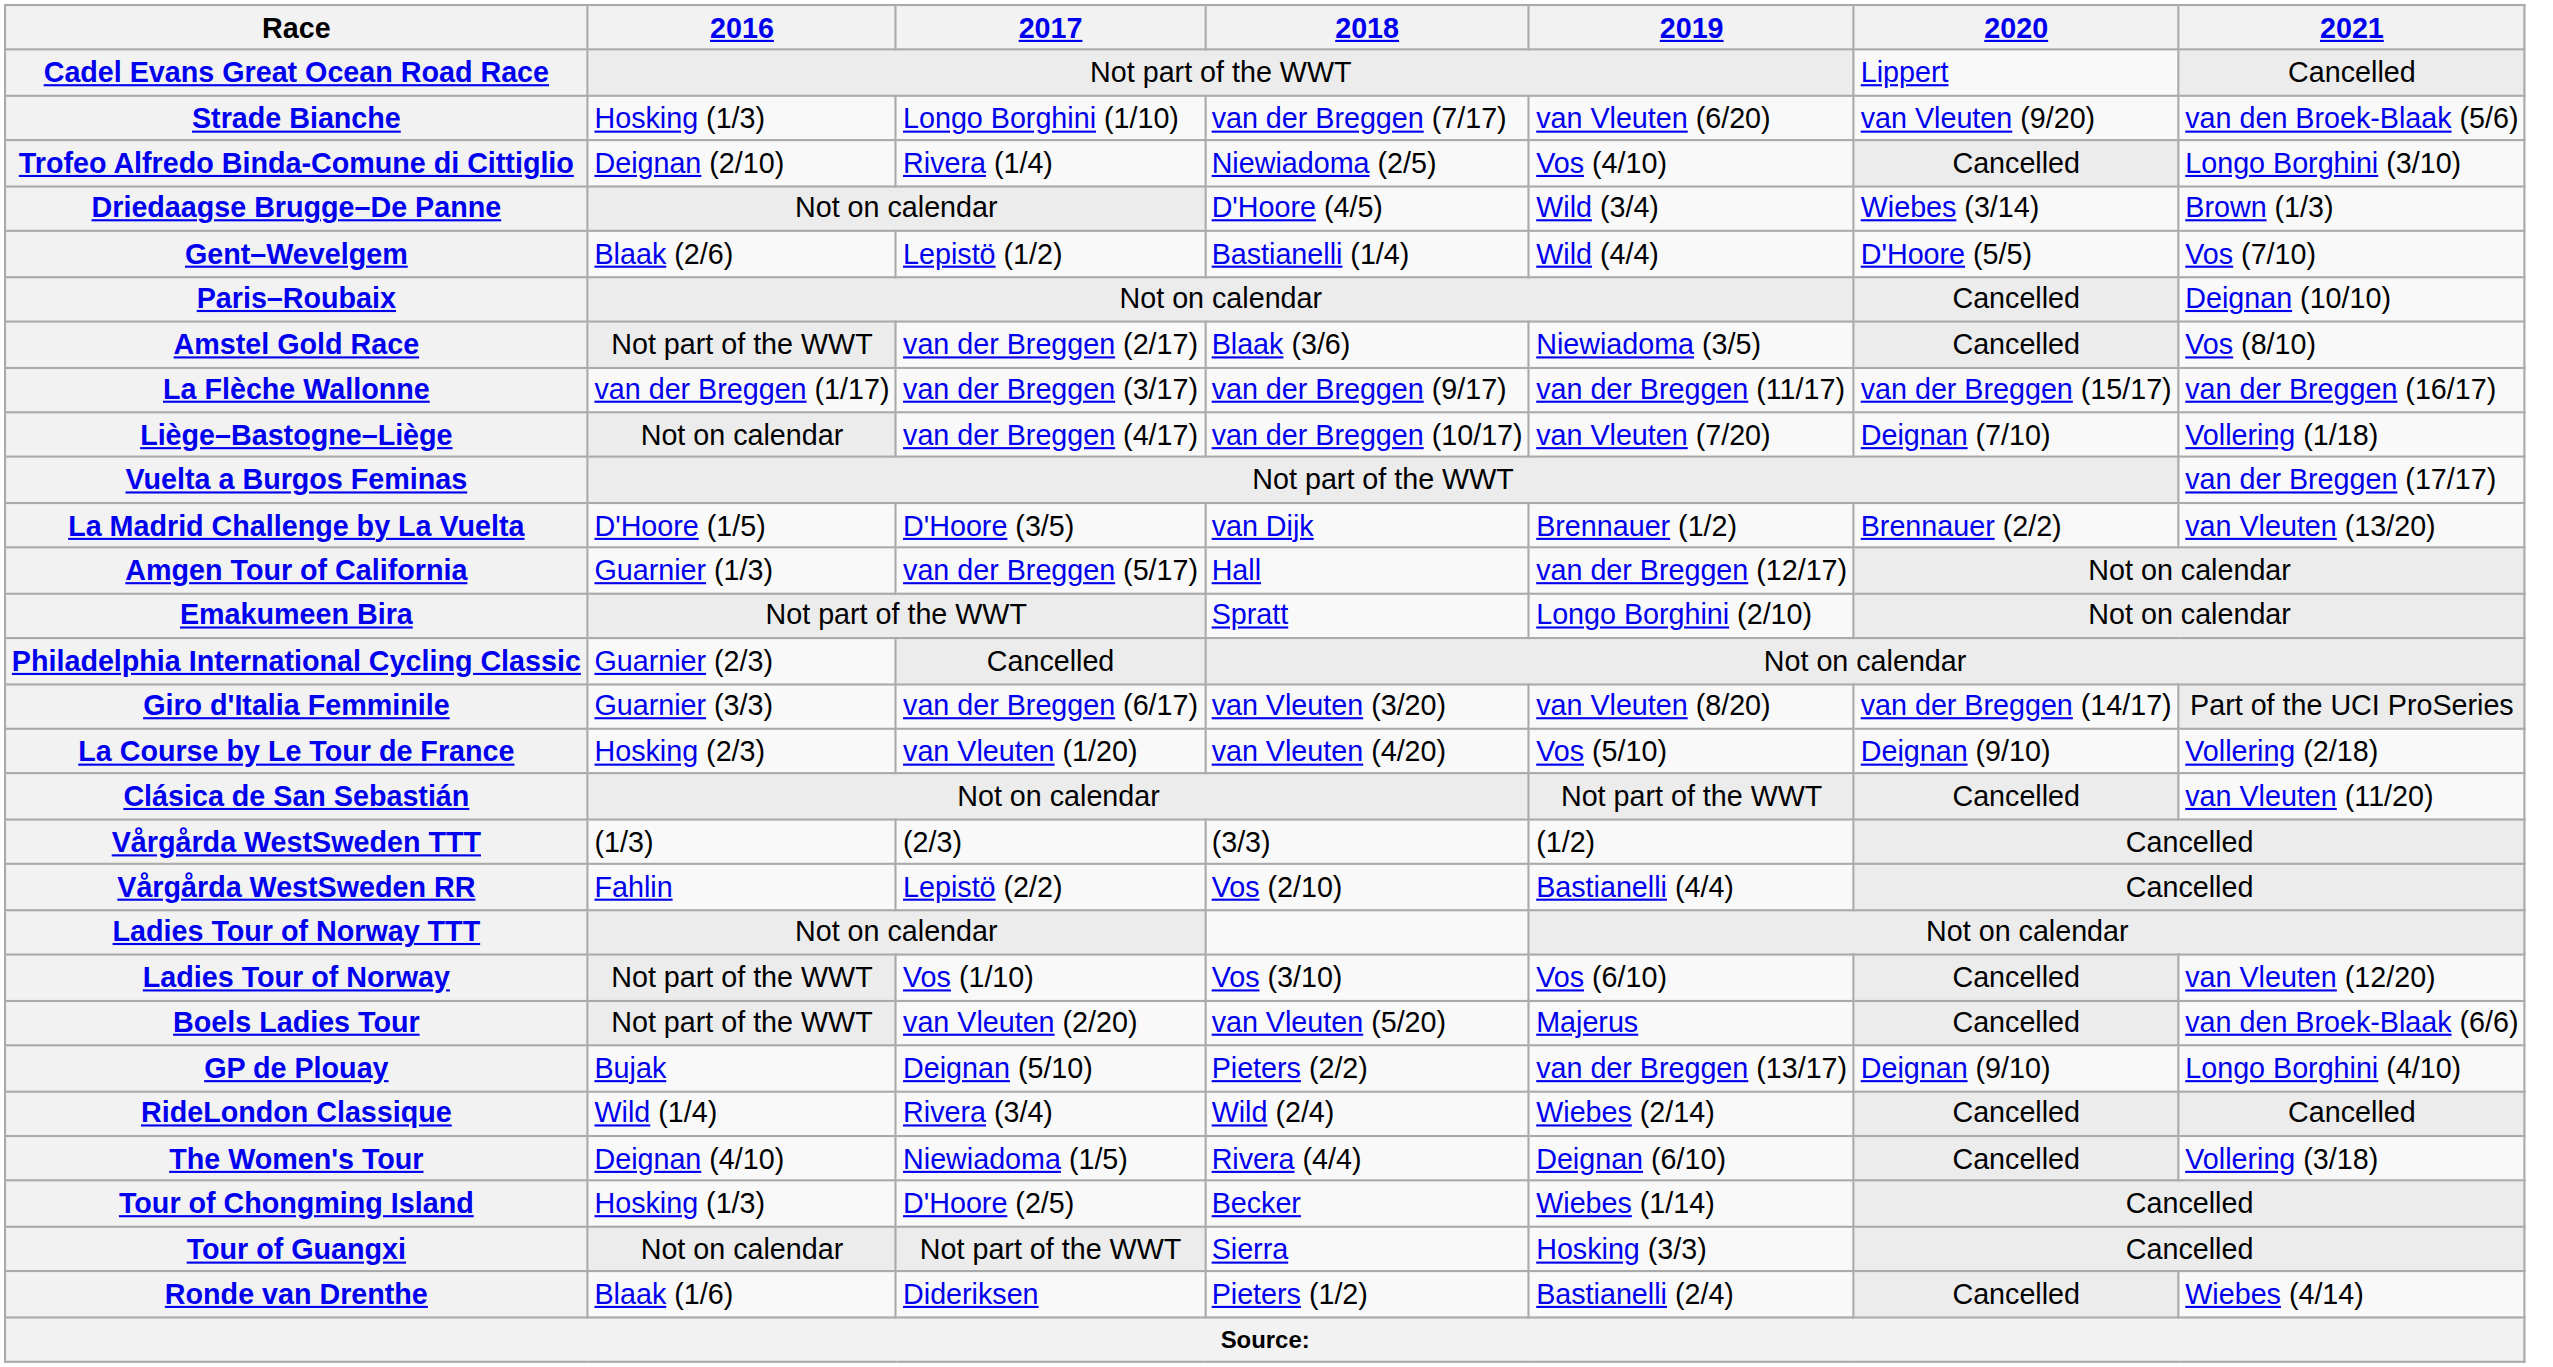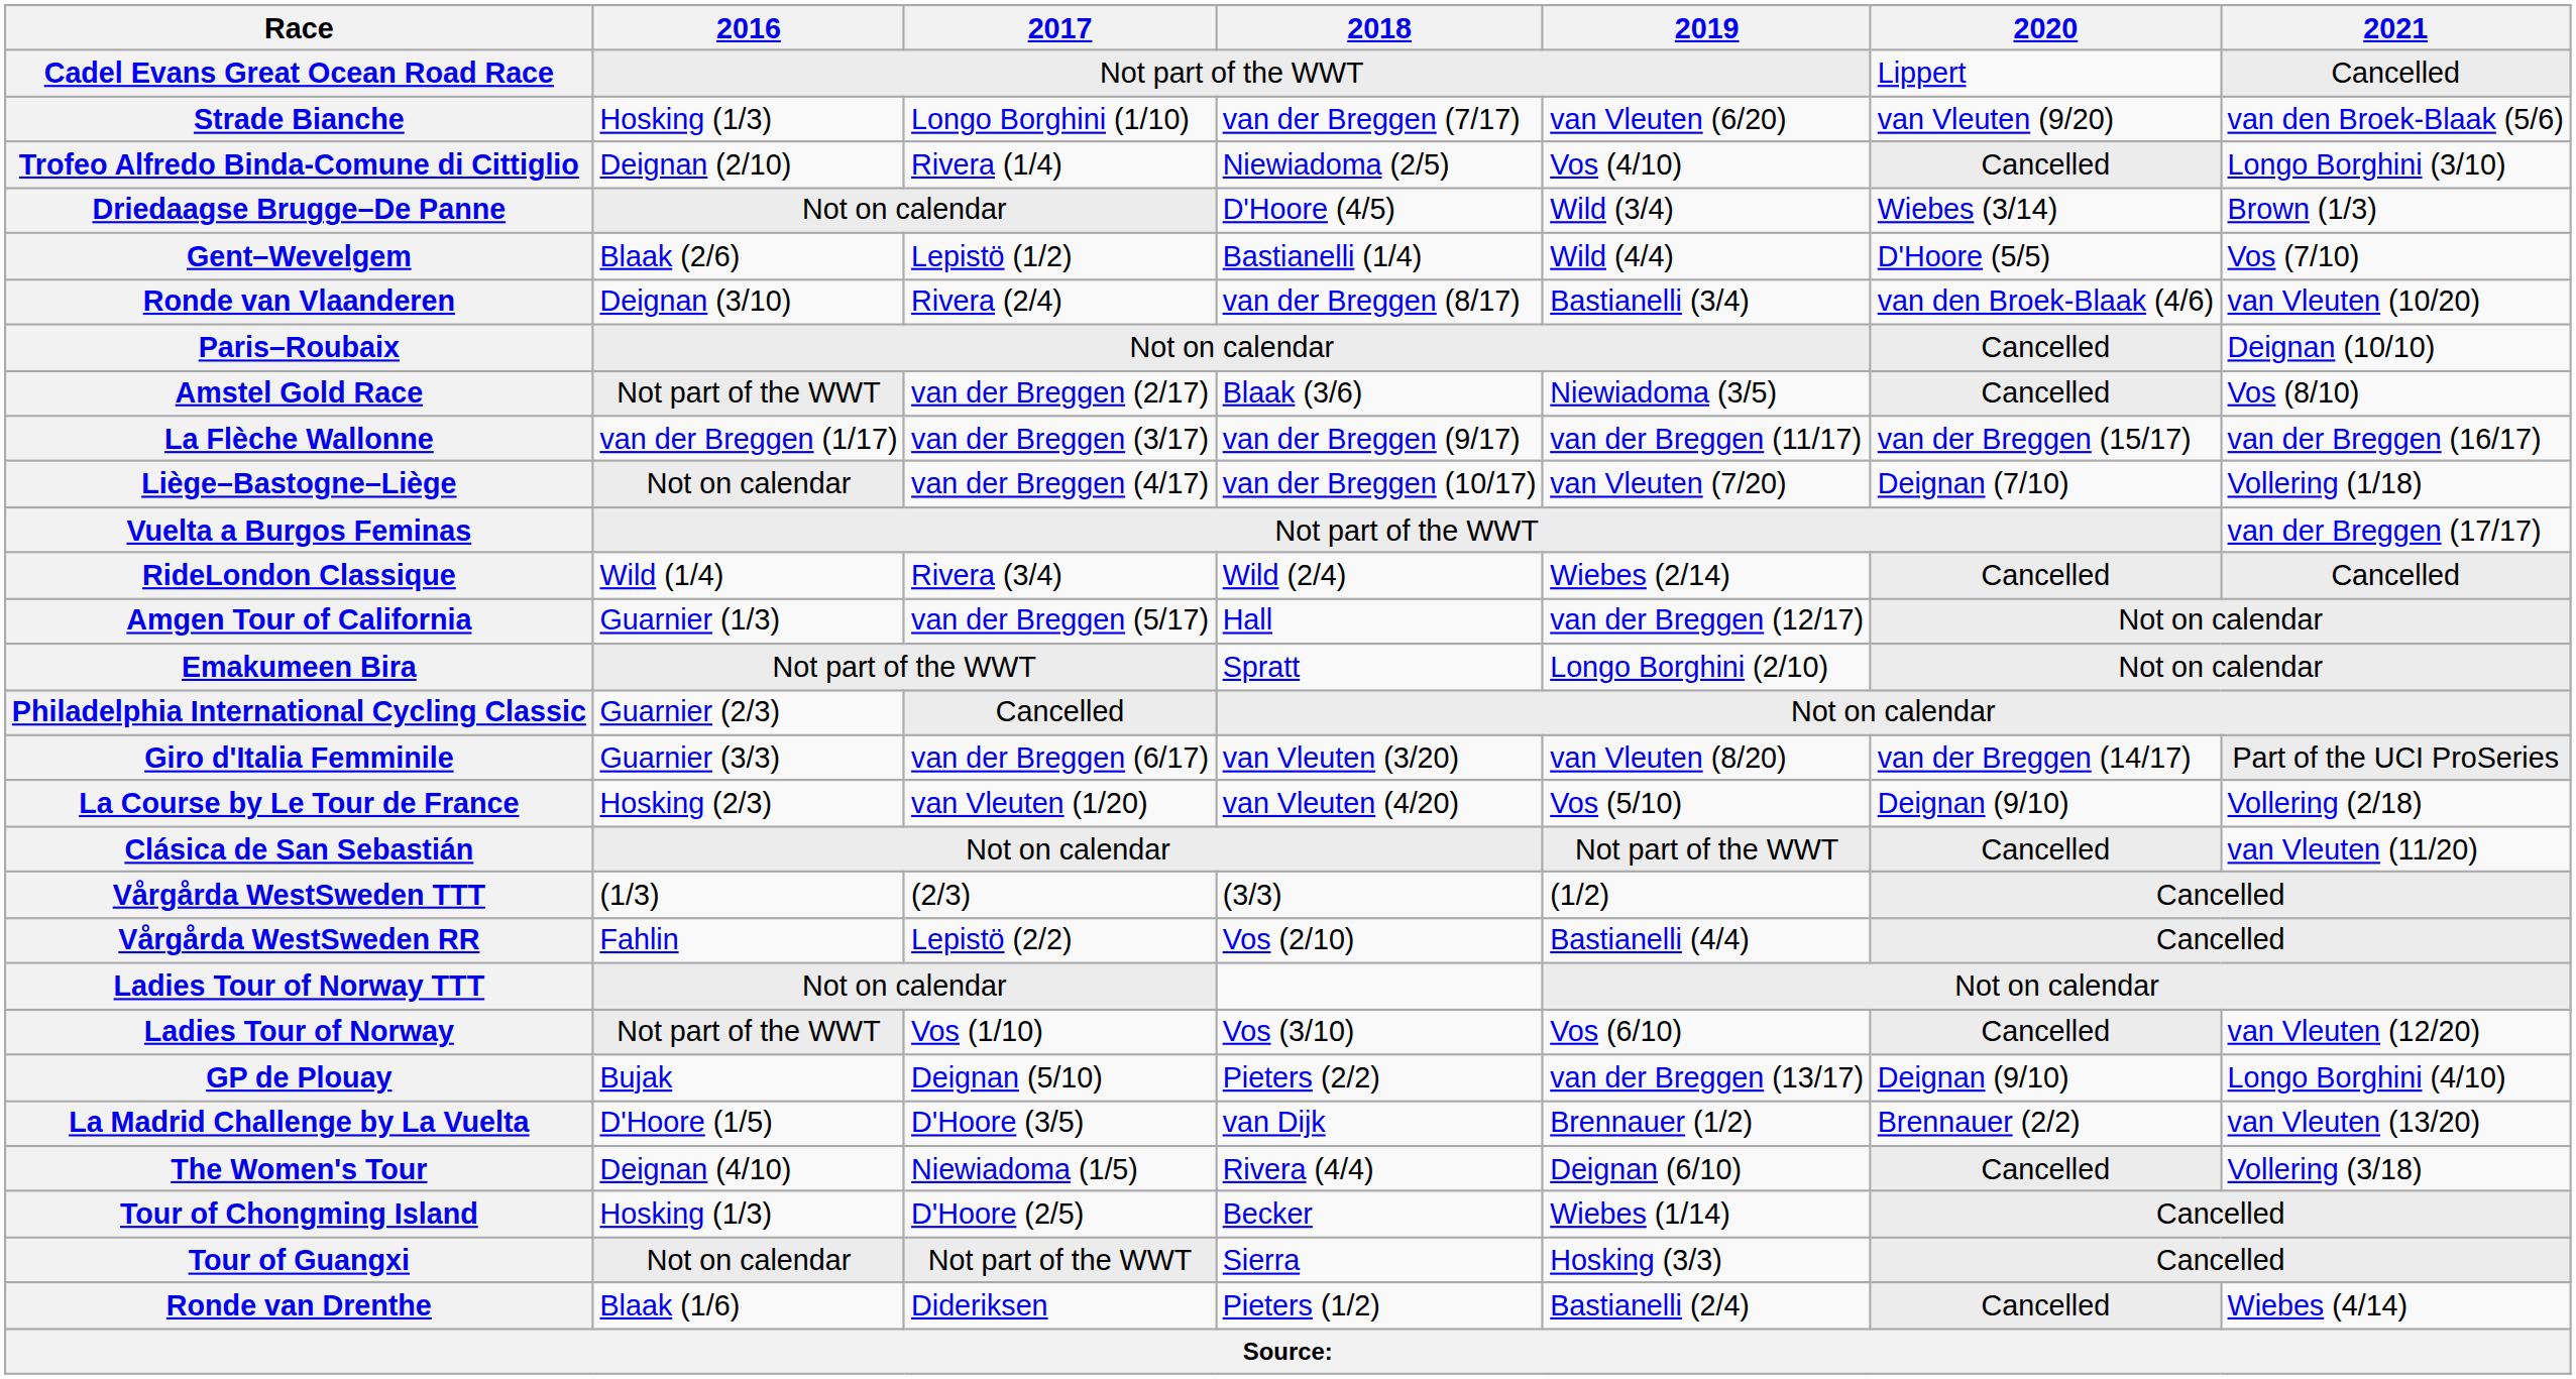 <table class="wikitable plainrowheaders" style="font-size: 85%;">
 <tr>
 <th scope=col>Race</th>
 <th scope=col><a href='#'>2016</a></th>
 <th scope=col><a href='#'>2017</a></th>
 <th scope=col><a href='#'>2018</a></th>
 <th scope=col><a href='#'>2019</a></th>
 <th scope=col><a href='#'>2020</a></th>
 <th scope=col><a href='#'>2021</a></th>
 </tr>
 <tr>
 <th scope=row> <a href='#'>Cadel Evans Great Ocean Road Race</a></th>
 <td bgcolor=#ececec colspan=4 align=center><span>Not part of the WWT</span></td>
 <td> <a href='#'>Lippert</a></td>
 <td bgcolor=#ececec align=center><span>Cancelled</span></td>
 </tr>
 <tr>
 <th scope=row> <a href='#'>Strade Bianche</a></th>
 <td> <a href='#'>Hosking</a> (1/3)</td>
 <td> <a href='#'>Longo Borghini</a> (1/10)</td>
 <td> <a href='#'>van der Breggen</a> (7/17)</td>
 <td> <a href='#'>van Vleuten</a> (6/20)</td>
 <td> <a href='#'>van Vleuten</a> (9/20)</td>
 <td> <a href='#'>van den Broek-Blaak</a> (5/6)</td>
 </tr>
 <tr>
 <th scope=row> <a href='#'>Trofeo Alfredo Binda-Comune di Cittiglio</a></th>
 <td> <a href='#'>Deignan</a> (2/10)</td>
 <td> <a href='#'>Rivera</a> (1/4)</td>
 <td> <a href='#'>Niewiadoma</a> (2/5)</td>
 <td> <a href='#'>Vos</a> (4/10)</td>
 <td bgcolor=#ececec align=center><span>Cancelled</span></td>
 <td> <a href='#'>Longo Borghini</a> (3/10)</td>
 </tr>
 <tr>
 <th scope=row> <a href='#'>Driedaagse Brugge–De Panne</a></th>
 <td bgcolor=#ececec colspan=2 align=center><span>Not on calendar</span></td>
 <td> <a href='#'>D'Hoore</a> (4/5)</td>
 <td> <a href='#'>Wild</a> (3/4)</td>
 <td> <a href='#'>Wiebes</a> (3/14)</td>
 <td> <a href='#'>Brown</a> (1/3)</td>
 </tr>
 <tr>
 <th scope=row> <a href='#'>Gent–Wevelgem</a></th>
 <td> <a href='#'>Blaak</a> (2/6)</td>
 <td> <a href='#'>Lepistö</a> (1/2)</td>
 <td> <a href='#'>Bastianelli</a> (1/4)</td>
 <td> <a href='#'>Wild</a> (4/4)</td>
 <td> <a href='#'>D'Hoore</a> (5/5)</td>
 <td> <a href='#'>Vos</a> (7/10)</td>
 </tr>
 <tr>
+<th scope=row> <a href='#'>Ronde van Vlaanderen</a></th>
+<td> <a href='#'>Deignan</a> (3/10)</td>
+<td> <a href='#'>Rivera</a> (2/4)</td>
+<td> <a href='#'>van der Breggen</a> (8/17)</td>
+<td> <a href='#'>Bastianelli</a> (3/4)</td>
+<td> <a href='#'>van den Broek-Blaak</a> (4/6)</td>
+<td> <a href='#'>van Vleuten</a> (10/20)</td>
+</tr>
+<tr>
 <th scope=row> <a href='#'>Paris–Roubaix</a></th>
 <td bgcolor=#ececec colspan=4 align=center><span>Not on calendar</span></td>
 <td bgcolor=#ececec align=center><span>Cancelled</span></td>
 <td> <a href='#'>Deignan</a> (10/10)</td>
 </tr>
 <tr>
 <th scope=row> <a href='#'>Amstel Gold Race</a></th>
 <td bgcolor=#ececec align=center><span>Not part of the WWT</span></td>
 <td> <a href='#'>van der Breggen</a> (2/17)</td>
 <td> <a href='#'>Blaak</a> (3/6)</td>
 <td> <a href='#'>Niewiadoma</a> (3/5)</td>
 <td bgcolor=#ececec align=center><span>Cancelled</span></td>
 <td> <a href='#'>Vos</a> (8/10)</td>
 </tr>
 <tr>
 <th scope=row> <a href='#'>La Flèche Wallonne</a></th>
 <td> <a href='#'>van der Breggen</a> (1/17)</td>
 <td> <a href='#'>van der Breggen</a> (3/17)</td>
 <td> <a href='#'>van der Breggen</a> (9/17)</td>
 <td> <a href='#'>van der Breggen</a> (11/17)</td>
 <td> <a href='#'>van der Breggen</a> (15/17)</td>
 <td> <a href='#'>van der Breggen</a> (16/17)</td>
 </tr>
 <tr>
 <th scope=row> <a href='#'>Liège–Bastogne–Liège</a></th>
 <td bgcolor=#ececec align=center><span>Not on calendar</span></td>
 <td> <a href='#'>van der Breggen</a> (4/17)</td>
 <td> <a href='#'>van der Breggen</a> (10/17)</td>
 <td> <a href='#'>van Vleuten</a> (7/20)</td>
 <td> <a href='#'>Deignan</a> (7/10)</td>
 <td> <a href='#'>Vollering</a> (1/18)</td>
 </tr>
 <tr>
 <th scope=row> <a href='#'>Vuelta a Burgos Feminas</a></th>
 <td bgcolor=#ececec colspan=5 align=center><span>Not part of the WWT</span></td>
 <td> <a href='#'>van der Breggen</a> (17/17)</td>
 </tr>
 <tr>
-<th scope=row> <a href='#'>La Madrid Challenge by La Vuelta</a></th>
-<td> <a href='#'>D'Hoore</a> (1/5)</td>
-<td> <a href='#'>D'Hoore</a> (3/5)</td>
-<td> <a href='#'>van Dijk</a></td>
-<td> <a href='#'>Brennauer</a> (1/2)</td>
-<td> <a href='#'>Brennauer</a> (2/2)</td>
-<td> <a href='#'>van Vleuten</a> (13/20)</td>
+<th scope=row> <a href='#'>RideLondon Classique</a></th>
+<td> <a href='#'>Wild</a> (1/4)</td>
+<td> <a href='#'>Rivera</a> (3/4)</td>
+<td> <a href='#'>Wild</a> (2/4)</td>
+<td> <a href='#'>Wiebes</a> (2/14)</td>
+<td bgcolor=#ececec align=center><span>Cancelled</span></td>
+<td bgcolor=#ececec align=center><span>Cancelled</span></td>
 </tr>
 <tr>
 <th scope=row> <a href='#'>Amgen Tour of California</a></th>
 <td> <a href='#'>Guarnier</a> (1/3)</td>
 <td> <a href='#'>van der Breggen</a> (5/17)</td>
 <td> <a href='#'>Hall</a></td>
 <td> <a href='#'>van der Breggen</a> (12/17)</td>
 <td bgcolor=#ececec colspan=2 align=center><span>Not on calendar</span></td>
 </tr>
 <tr>
 <th scope=row> <a href='#'>Emakumeen Bira</a></th>
 <td bgcolor=#ececec colspan=2 align=center><span>Not part of the WWT</span></td>
 <td> <a href='#'>Spratt</a></td>
 <td> <a href='#'>Longo Borghini</a> (2/10)</td>
 <td bgcolor=#ececec colspan=2 align=center><span>Not on calendar</span></td>
 </tr>
 <tr>
 <th scope=row> <a href='#'>Philadelphia International Cycling Classic</a></th>
 <td> <a href='#'>Guarnier</a> (2/3)</td>
 <td bgcolor=#ececec align=center><span>Cancelled</span></td>
 <td bgcolor=#ececec colspan=4 align=center><span>Not on calendar</span></td>
 </tr>
 <tr>
 <th scope=row> <a href='#'>Giro d'Italia Femminile</a></th>
 <td> <a href='#'>Guarnier</a> (3/3)</td>
 <td> <a href='#'>van der Breggen</a> (6/17)</td>
 <td> <a href='#'>van Vleuten</a> (3/20)</td>
 <td> <a href='#'>van Vleuten</a> (8/20)</td>
 <td> <a href='#'>van der Breggen</a> (14/17)</td>
 <td bgcolor=#ececec align=center><span>Part of the UCI ProSeries</span></td>
 </tr>
 <tr>
 <th scope=row> <a href='#'>La Course by Le Tour de France</a></th>
 <td> <a href='#'>Hosking</a> (2/3)</td>
 <td> <a href='#'>van Vleuten</a> (1/20)</td>
 <td> <a href='#'>van Vleuten</a> (4/20)</td>
 <td> <a href='#'>Vos</a> (5/10)</td>
 <td> <a href='#'>Deignan</a> (9/10)</td>
 <td> <a href='#'>Vollering</a> (2/18)</td>
 </tr>
 <tr>
 <th scope=row> <a href='#'>Clásica de San Sebastián</a></th>
 <td bgcolor=#ececec colspan=3 align=center><span>Not on calendar</span></td>
 <td bgcolor=#ececec align=center><span>Not part of the WWT</span></td>
 <td bgcolor=#ececec align=center><span>Cancelled</span></td>
 <td> <a href='#'>van Vleuten</a> (11/20)</td>
 </tr>
 <tr>
 <th scope=row> <a href='#'>Vårgårda WestSweden TTT</a></th>
 <td> (1/3)</td>
 <td> (2/3)</td>
 <td> (3/3)</td>
 <td> (1/2)</td>
 <td bgcolor=#ececec colspan=2 align=center><span>Cancelled</span></td>
 </tr>
 <tr>
 <th scope=row> <a href='#'>Vårgårda WestSweden RR</a></th>
 <td> <a href='#'>Fahlin</a></td>
 <td> <a href='#'>Lepistö</a> (2/2)</td>
 <td> <a href='#'>Vos</a> (2/10)</td>
 <td> <a href='#'>Bastianelli</a> (4/4)</td>
 <td bgcolor=#ececec colspan=2 align=center><span>Cancelled</span></td>
 </tr>
 <tr>
 <th scope=row> <a href='#'>Ladies Tour of Norway TTT</a></th>
 <td bgcolor=#ececec colspan=2 align=center><span>Not on calendar</span></td>
 <td></td>
 <td bgcolor=#ececec colspan=3 align=center><span>Not on calendar</span></td>
 </tr>
 <tr>
 <th scope=row> <a href='#'>Ladies Tour of Norway</a></th>
 <td bgcolor=#ececec align=center><span>Not part of the WWT</span></td>
 <td> <a href='#'>Vos</a> (1/10)</td>
 <td> <a href='#'>Vos</a> (3/10)</td>
 <td> <a href='#'>Vos</a> (6/10)</td>
 <td bgcolor=#ececec align=center><span>Cancelled</span></td>
 <td> <a href='#'>van Vleuten</a> (12/20)</td>
 </tr>
 <tr>
-<th scope=row> <a href='#'>Boels Ladies Tour</a></th>
-<td bgcolor=#ececec align=center><span>Not part of the WWT</span></td>
-<td> <a href='#'>van Vleuten</a> (2/20)</td>
-<td> <a href='#'>van Vleuten</a> (5/20)</td>
-<td> <a href='#'>Majerus</a></td>
-<td bgcolor=#ececec align=center><span>Cancelled</span></td>
-<td> <a href='#'>van den Broek-Blaak</a> (6/6)</td>
-</tr>
-<tr>
 <th scope=row> <a href='#'>GP de Plouay</a></th>
 <td> <a href='#'>Bujak</a></td>
 <td> <a href='#'>Deignan</a> (5/10)</td>
 <td> <a href='#'>Pieters</a> (2/2)</td>
 <td> <a href='#'>van der Breggen</a> (13/17)</td>
 <td> <a href='#'>Deignan</a> (9/10)</td>
 <td> <a href='#'>Longo Borghini</a> (4/10)</td>
 </tr>
 <tr>
-<th scope=row> <a href='#'>RideLondon Classique</a></th>
-<td> <a href='#'>Wild</a> (1/4)</td>
-<td> <a href='#'>Rivera</a> (3/4)</td>
-<td> <a href='#'>Wild</a> (2/4)</td>
-<td> <a href='#'>Wiebes</a> (2/14)</td>
-<td bgcolor=#ececec align=center><span>Cancelled</span></td>
-<td bgcolor=#ececec align=center><span>Cancelled</span></td>
+<th scope=row> <a href='#'>La Madrid Challenge by La Vuelta</a></th>
+<td> <a href='#'>D'Hoore</a> (1/5)</td>
+<td> <a href='#'>D'Hoore</a> (3/5)</td>
+<td> <a href='#'>van Dijk</a></td>
+<td> <a href='#'>Brennauer</a> (1/2)</td>
+<td> <a href='#'>Brennauer</a> (2/2)</td>
+<td> <a href='#'>van Vleuten</a> (13/20)</td>
 </tr>
 <tr>
 <th scope=row> <a href='#'>The Women's Tour</a></th>
 <td> <a href='#'>Deignan</a> (4/10)</td>
 <td> <a href='#'>Niewiadoma</a> (1/5)</td>
 <td> <a href='#'>Rivera</a> (4/4)</td>
 <td> <a href='#'>Deignan</a> (6/10)</td>
 <td bgcolor=#ececec align=center><span>Cancelled</span></td>
 <td> <a href='#'>Vollering</a> (3/18)</td>
 </tr>
 <tr>
 <th scope=row> <a href='#'>Tour of Chongming Island</a></th>
 <td> <a href='#'>Hosking</a> (1/3)</td>
 <td> <a href='#'>D'Hoore</a> (2/5)</td>
 <td> <a href='#'>Becker</a></td>
 <td> <a href='#'>Wiebes</a> (1/14)</td>
 <td bgcolor=#ececec colspan=2 align=center><span>Cancelled</span></td>
 </tr>
 <tr>
 <th scope=row> <a href='#'>Tour of Guangxi</a></th>
 <td bgcolor=#ececec align=center><span>Not on calendar</span></td>
 <td bgcolor=#ececec align=center><span>Not part of the WWT</span></td>
 <td> <a href='#'>Sierra</a></td>
 <td> <a href='#'>Hosking</a> (3/3)</td>
 <td bgcolor=#ececec colspan=2 align=center><span>Cancelled</span></td>
 </tr>
 <tr>
 <th scope=row> <a href='#'>Ronde van Drenthe</a></th>
 <td> <a href='#'>Blaak</a> (1/6)</td>
 <td> <a href='#'>Dideriksen</a></td>
 <td> <a href='#'>Pieters</a> (1/2)</td>
 <td> <a href='#'>Bastianelli</a> (2/4)</td>
 <td bgcolor=#ececec align=center><span>Cancelled</span></td>
 <td> <a href='#'>Wiebes</a> (4/14)</td>
 </tr>
 <tr>
 <th colspan=7><small>Source:</small></th>
 </tr>
 </table>
